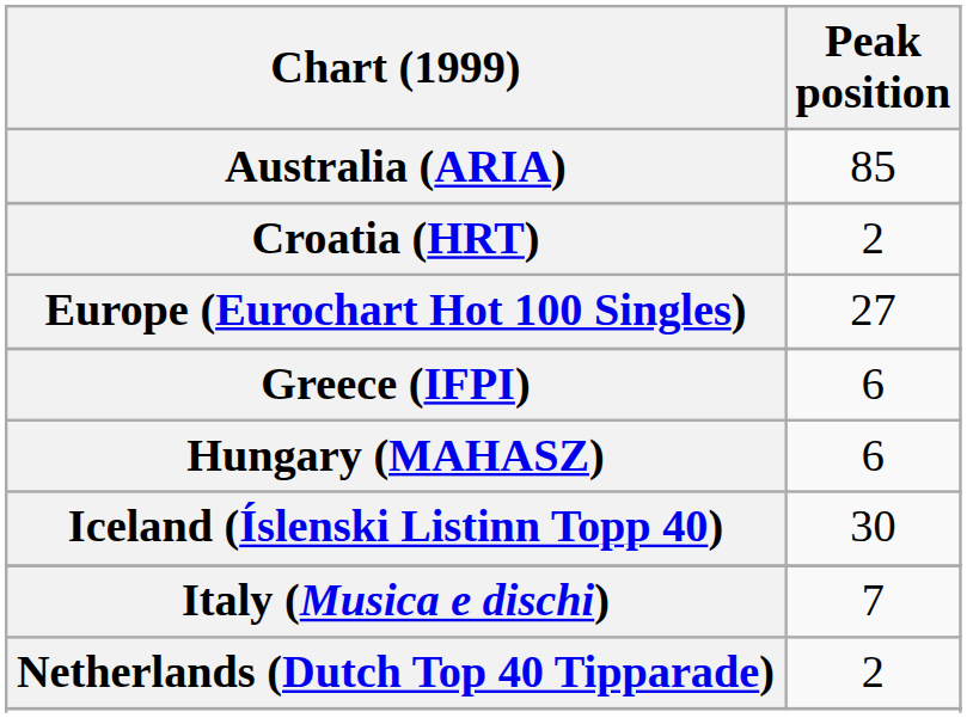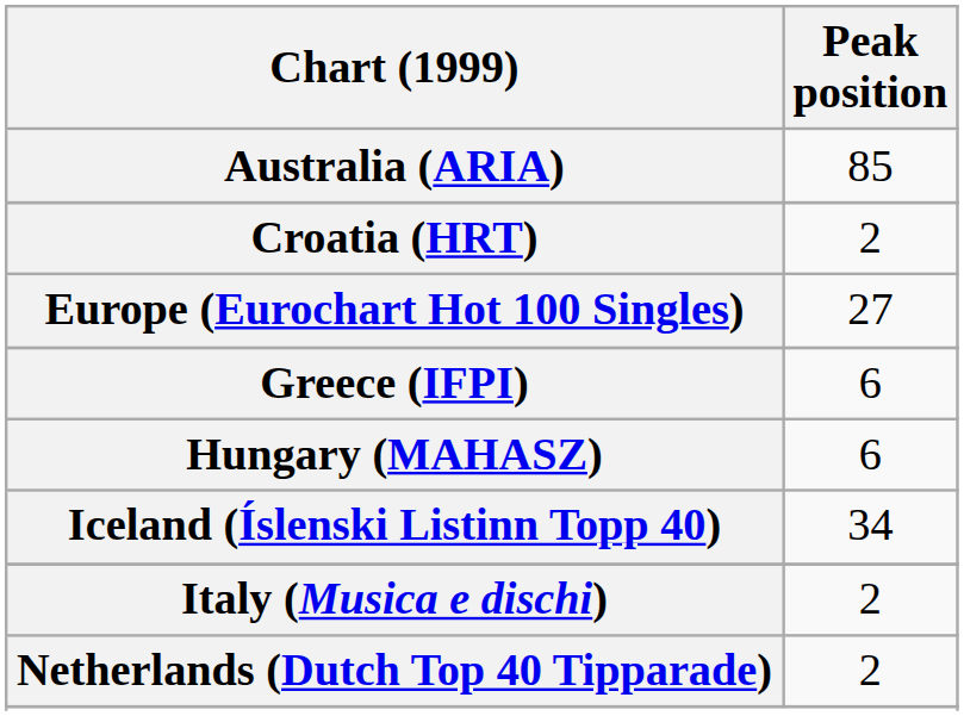 <table class="wikitable sortable plainrowheaders" style="text-align:center">
 <tr>
 <th scope="col">Chart (1999)</th>
 <th scope="col">Peak<br>position</th>
 </tr>
 <tr>
 <th scope="row">Australia (<a href='#'>ARIA</a>)</th>
 <td>85</td>
 </tr>
 <tr>
 </tr>
 <tr>
 </tr>
 <tr>
 </tr>
 <tr>
 <th scope="row">Croatia (<a href='#'>HRT</a>)</th>
 <td>2</td>
 </tr>
 <tr>
 <th scope="row">Europe (<a href='#'>Eurochart Hot 100 Singles</a>)</th>
 <td>27</td>
 </tr>
 <tr>
 </tr>
 <tr>
 </tr>
 <tr>
 <th scope="row">Greece (<a href='#'>IFPI</a>)</th>
 <td>6</td>
 </tr>
 <tr>
 <th scope="row">Hungary (<a href='#'>MAHASZ</a>)</th>
 <td>6</td>
 </tr>
 <tr>
 <th scope="row">Iceland (<a href='#'>Íslenski Listinn Topp 40</a>)</th>
-<td>30</td>
+<td>34</td>
 </tr>
 <tr>
 </tr>
 <tr>
 <th scope="row">Italy (<em><a href='#'>Musica e dischi</a></em>)</th>
-<td>7</td>
+<td>2</td>
 </tr>
 <tr>
 <th scope="row">Netherlands (<a href='#'>Dutch Top 40 Tipparade</a>)</th>
 <td>2</td>
 </tr>
 <tr>
 </tr>
 <tr>
 </tr>
 <tr>
 </tr>
 <tr>
 </tr>
 <tr>
 </tr>
 <tr>
 </tr>
 <tr>
 </tr>
 </table>
